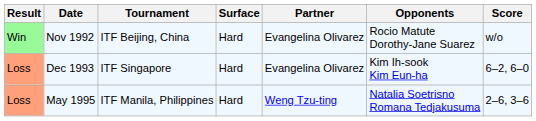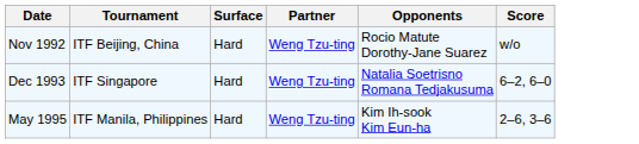 <table class="sortable wikitable" style=font-size:97%>
 <tr>
-<th>Result</th>
 <th>Date</th>
 <th>Tournament</th>
 <th>Surface</th>
 <th>Partner</th>
 <th>Opponents</th>
 <th class="unsortable">Score</th>
 </tr>
 <tr style="background:#f0f8ff;">
-<td style="background:#98fb98;">Win</td>
 <td>Nov 1992</td>
 <td>ITF Beijing, China</td>
 <td>Hard</td>
-<td> Evangelina Olivarez</td>
+<td> <a href='#'>Weng Tzu-ting</a></td>
 <td> Rocio Matute <br>  Dorothy-Jane Suarez</td>
 <td>w/o</td>
 </tr>
 <tr style="background:#f0f8ff;">
-<td style="background:#ffa07a;">Loss</td>
 <td>Dec 1993</td>
 <td>ITF Singapore</td>
 <td>Hard</td>
-<td> Evangelina Olivarez</td>
-<td> Kim Ih-sook <br>  <a href='#'>Kim Eun-ha</a></td>
+<td> <a href='#'>Weng Tzu-ting</a></td>
+<td> <a href='#'>Natalia Soetrisno</a> <br>  <a href='#'>Romana Tedjakusuma</a></td>
 <td>6–2, 6–0</td>
 </tr>
 <tr style="background:#f0f8ff;">
-<td style="background:#ffa07a;">Loss</td>
 <td>May 1995</td>
 <td>ITF Manila, Philippines</td>
 <td>Hard</td>
 <td> <a href='#'>Weng Tzu-ting</a></td>
-<td> <a href='#'>Natalia Soetrisno</a> <br>  <a href='#'>Romana Tedjakusuma</a></td>
+<td> Kim Ih-sook <br>  <a href='#'>Kim Eun-ha</a></td>
 <td>2–6, 3–6</td>
 </tr>
 </table>
